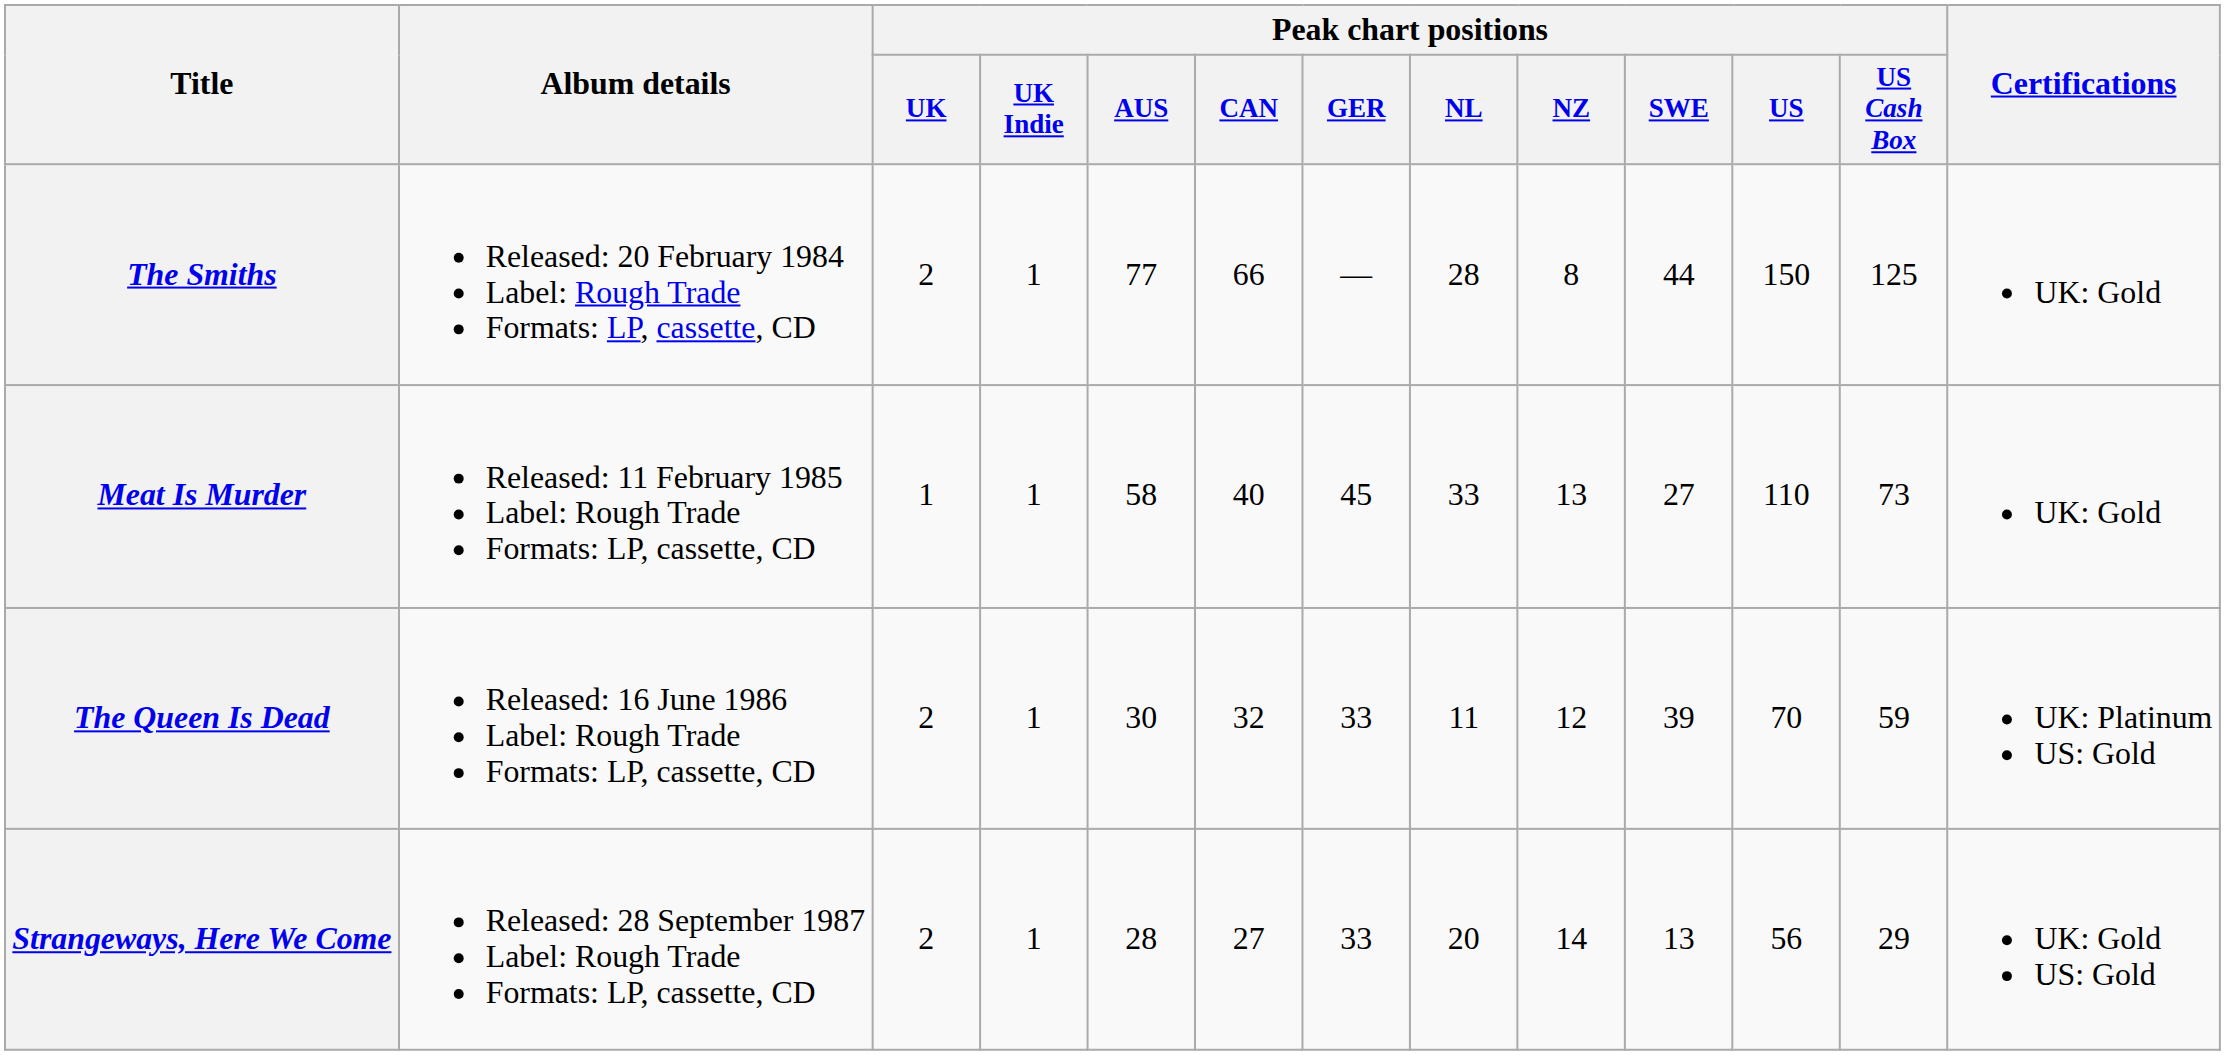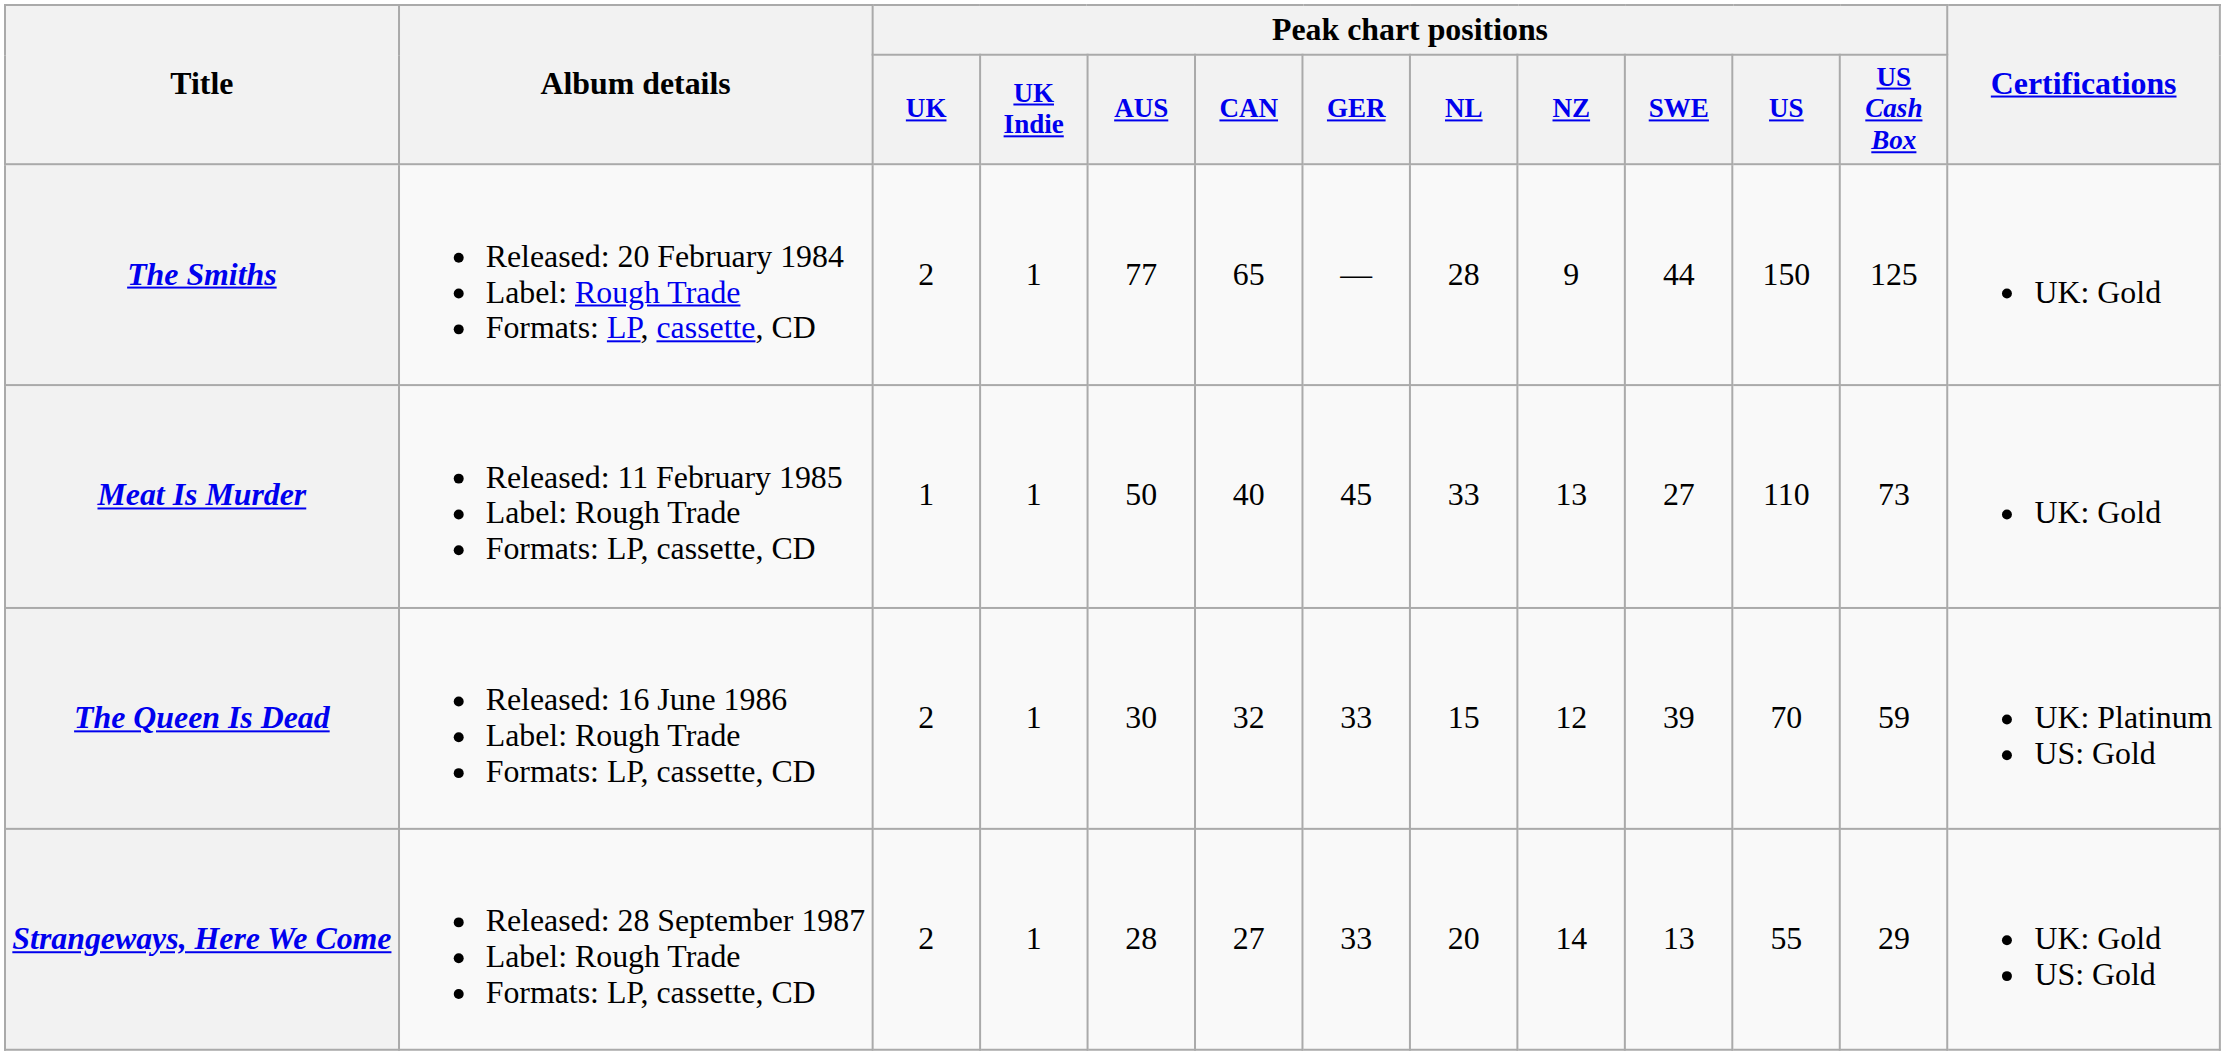 <table class="wikitable plainrowheaders" style="margin-right: 0;">
 <tr>
 <th scope="col" rowspan="2">Title</th>
 <th scope="col" rowspan="2">Album details</th>
 <th scope="col" colspan="10">Peak chart positions</th>
 <th scope="col" rowspan="2"><a href='#'>Certifications</a><br></th>
 </tr>
 <tr>
 <th style="width:3.5em;font-size:85%"><a href='#'>UK</a><br></th>
 <th style="width:3.5em;font-size:85%"><a href='#'>UK<br>Indie</a><br></th>
 <th style="width:3.5em;font-size:85%"><a href='#'>AUS</a><br></th>
 <th style="width:3.5em;font-size:85%"><a href='#'>CAN</a></th>
 <th style="width:3.5em;font-size:85%"><a href='#'>GER</a><br></th>
 <th style="width:3.5em;font-size:85%"><a href='#'>NL</a><br></th>
 <th style="width:3.5em;font-size:85%"><a href='#'>NZ</a><br></th>
 <th style="width:3.5em;font-size:85%"><a href='#'>SWE</a><br></th>
 <th style="width:3.5em;font-size:85%"><a href='#'>US</a><br></th>
 <th style="width:3.5em;font-size:85%"><a href='#'>US <em>Cash Box</em></a><br></th>
 </tr>
 <tr>
 <th scope="row"><em><a href='#'>The Smiths</a></em></th>
 <td><br><ul><li>Released: 20 February 1984</li><li>Label: <a href='#'>Rough Trade</a></li><li>Formats: <a href='#'>LP</a>, <a href='#'>cassette</a>, CD</li></ul></td>
 <td align="center">2</td>
 <td align="center">1</td>
 <td align="center">77</td>
-<td align="center">66<br></td>
+<td align="center">65<br></td>
 <td align="center">—</td>
 <td align="center">28</td>
-<td align="center">8</td>
+<td align="center">9</td>
 <td align="center">44</td>
 <td align="center">150</td>
 <td align="center">125</td>
 <td><br><ul><li>UK: Gold</li></ul></td>
 </tr>
 <tr>
 <th scope="row"><em><a href='#'>Meat Is Murder</a></em></th>
 <td><br><ul><li>Released: 11 February 1985</li><li>Label: Rough Trade</li><li>Formats: LP, cassette, CD</li></ul></td>
 <td align="center">1</td>
 <td align="center">1</td>
-<td align="center">58</td>
+<td align="center">50</td>
 <td align="center">40<br></td>
 <td align="center">45</td>
 <td align="center">33</td>
 <td align="center">13</td>
 <td align="center">27</td>
 <td align="center">110</td>
 <td align="center">73</td>
 <td><br><ul><li>UK: Gold</li></ul></td>
 </tr>
 <tr>
 <th scope="row"><em><a href='#'>The Queen Is Dead</a></em></th>
 <td><br><ul><li>Released: 16 June 1986</li><li>Label: Rough Trade</li><li>Formats: LP, cassette, CD</li></ul></td>
 <td align="center">2</td>
 <td align="center">1</td>
 <td align="center">30</td>
 <td align="center">32<br></td>
 <td align="center">33</td>
-<td align="center">11</td>
+<td align="center">15</td>
 <td align="center">12</td>
 <td align="center">39</td>
 <td align="center">70</td>
 <td align="center">59</td>
 <td><br><ul><li>UK: Platinum</li><li>US: Gold</li></ul></td>
 </tr>
 <tr>
 <th scope="row"><em><a href='#'>Strangeways, Here We Come</a></em></th>
 <td><br><ul><li>Released: 28 September 1987</li><li>Label: Rough Trade</li><li>Formats: LP, cassette, CD</li></ul></td>
 <td align="center">2</td>
 <td align="center">1</td>
 <td align="center">28</td>
 <td align="center">27<br></td>
 <td align="center">33</td>
 <td align="center">20</td>
 <td align="center">14</td>
 <td align="center">13</td>
-<td align="center">56</td>
+<td align="center">55</td>
 <td align="center">29</td>
 <td><br><ul><li>UK: Gold</li><li>US: Gold</li></ul></td>
 </tr>
 </table>
